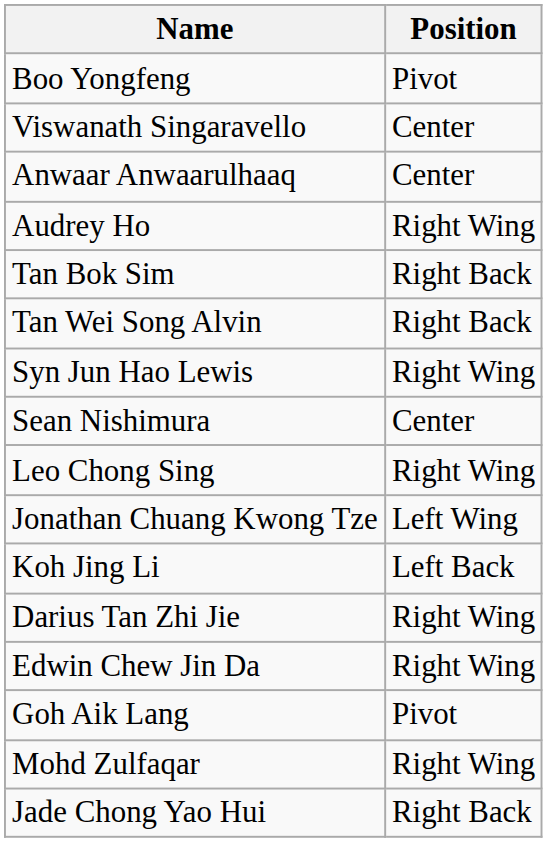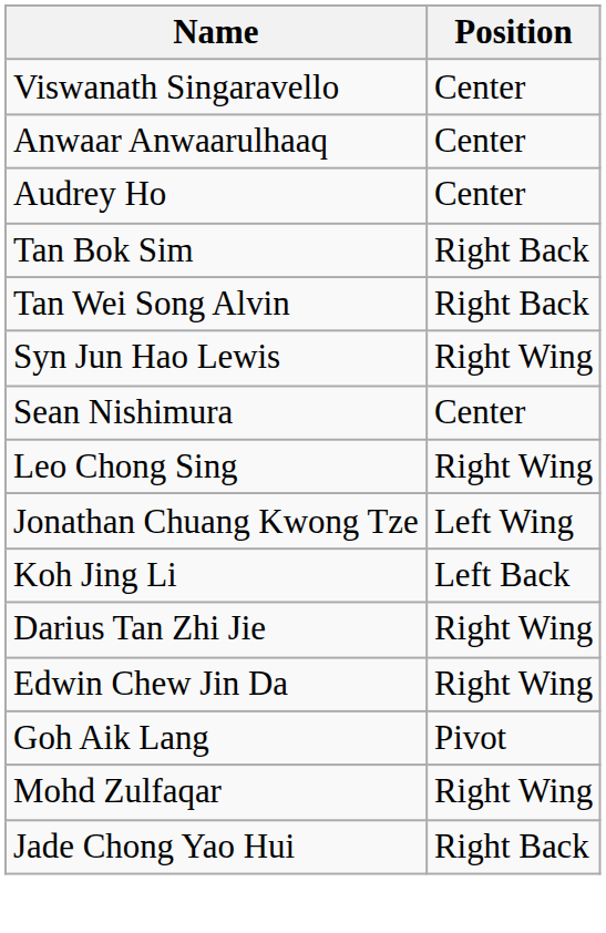 <table class="wikitable">
 <tr>
 <th>Name</th>
 <th>Position</th>
-</tr>
-<tr>
-<td>Boo Yongfeng</td>
-<td>Pivot</td>
 </tr>
 <tr>
 <td>Viswanath Singaravello</td>
 <td>Center</td>
 </tr>
 <tr>
 <td>Anwaar Anwaarulhaaq</td>
 <td>Center</td>
 </tr>
 <tr>
 <td>Audrey Ho</td>
-<td>Right Wing</td>
+<td>Center</td>
 </tr>
 <tr>
 <td>Tan Bok Sim</td>
 <td>Right Back</td>
 </tr>
 <tr>
 <td>Tan Wei Song Alvin</td>
 <td>Right Back</td>
 </tr>
 <tr>
 <td>Syn Jun Hao Lewis</td>
 <td>Right Wing</td>
 </tr>
 <tr>
 <td>Sean Nishimura</td>
 <td>Center</td>
 </tr>
 <tr>
 <td>Leo Chong Sing</td>
 <td>Right Wing</td>
 </tr>
 <tr>
 <td>Jonathan Chuang Kwong Tze</td>
 <td>Left Wing</td>
 </tr>
 <tr>
 <td>Koh Jing Li</td>
 <td>Left Back</td>
 </tr>
 <tr>
 <td>Darius Tan Zhi Jie</td>
 <td>Right Wing</td>
 </tr>
 <tr>
 <td>Edwin Chew Jin Da</td>
 <td>Right Wing</td>
 </tr>
 <tr>
 <td>Goh Aik Lang</td>
 <td>Pivot</td>
 </tr>
 <tr>
 <td>Mohd Zulfaqar</td>
 <td>Right Wing</td>
 </tr>
 <tr>
 <td>Jade Chong Yao Hui</td>
 <td>Right Back</td>
 </tr>
 </table>
